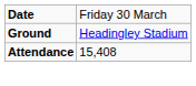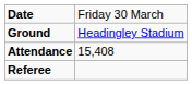 <table class="wikitable" style="font-size:85%;">
 <tr>
 <td><strong>Date</strong></td>
 <td>Friday 30 March</td>
 </tr>
 <tr>
 <td><strong>Ground</strong></td>
 <td><a href='#'>Headingley Stadium</a></td>
 </tr>
 <tr>
 <td><strong>Attendance</strong></td>
 <td>15,408</td>
 </tr>
+<tr>
+<td><strong>Referee</strong></td>
+<td></td>
+</tr>
 </table>
